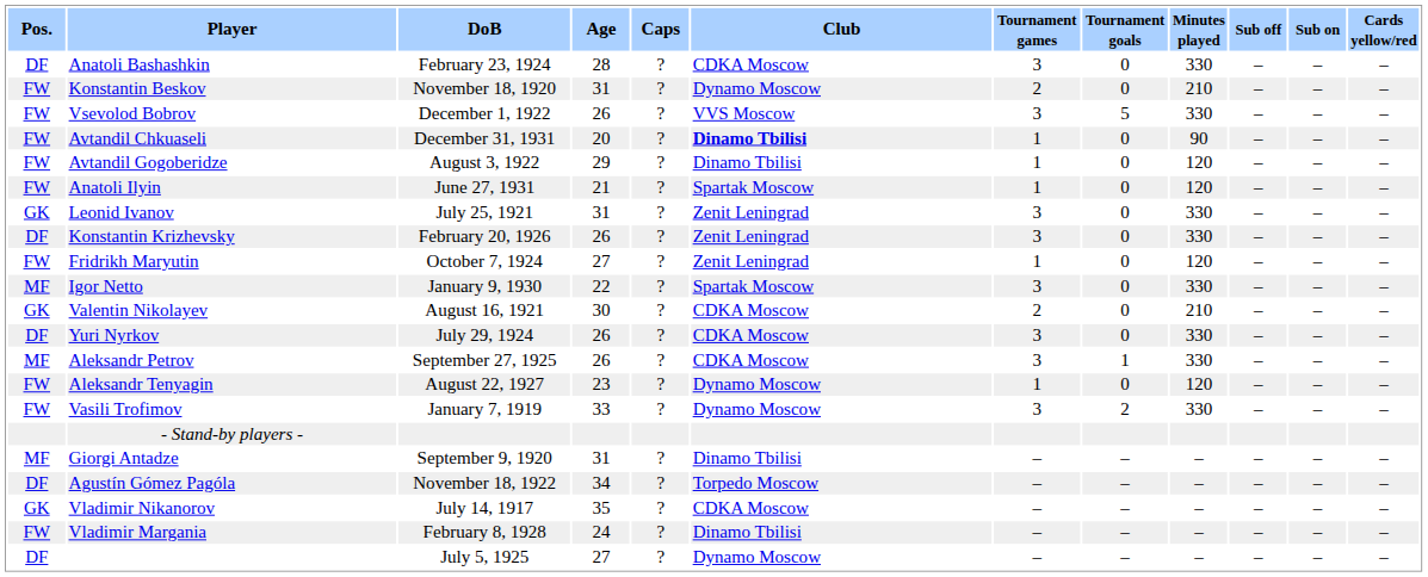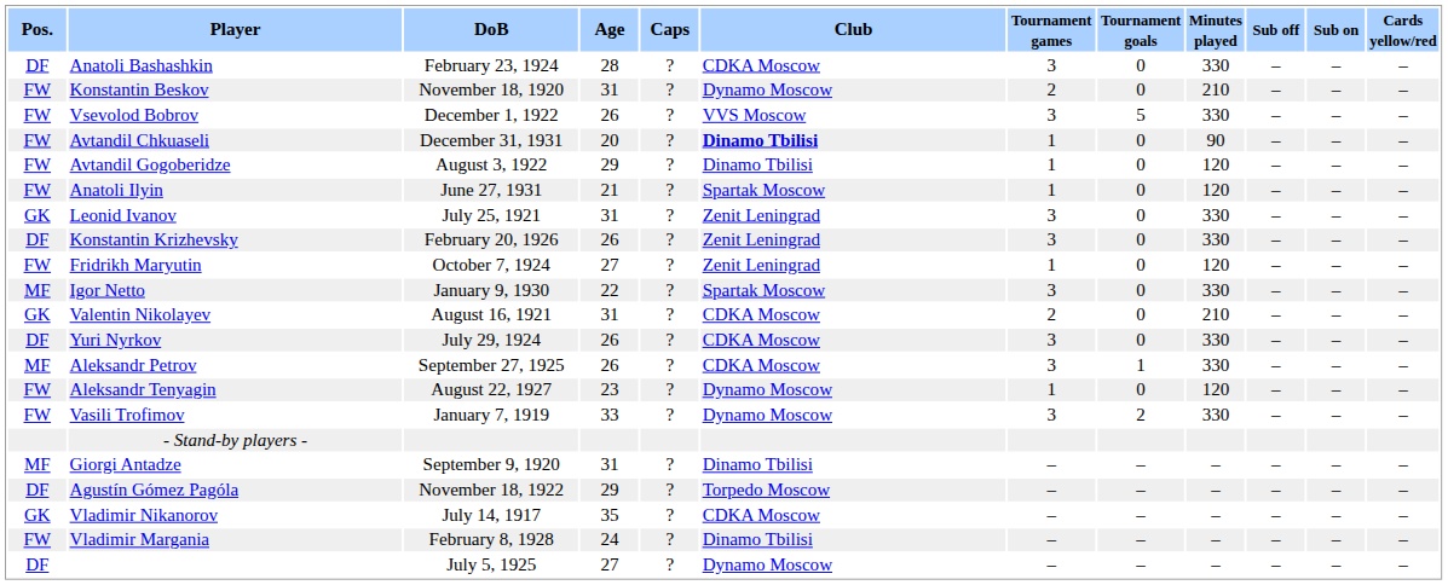 <table border="0" width="100%" style="border: 1px solid #999; background-color:#FFFFFF; text-align:center">
 <tr align="center" bgcolor="#AAD0FF">
 <th width=4%>Pos.</th>
 <th width=23%>Player</th>
 <th width=12%>DoB</th>
 <th width=4%>Age</th>
 <th width=4%>Caps</th>
 <th width=21%>Club</th>
 <th width=6%><small>Tournament<br>games</small></th>
 <th width=6%><small>Tournament<br>goals</small></th>
 <th width=4%><small>Minutes<br>played</small></th>
 <th width=4%><small>Sub off</small></th>
 <th width=4%><small>Sub on</small></th>
 <th width=4%><small>Cards<br>yellow/red</small></th>
 </tr>
 <tr>
 <td><a href='#'>DF</a></td>
 <td align="left"><a href='#'>Anatoli Bashashkin</a></td>
 <td>February 23, 1924</td>
 <td>28</td>
 <td>?</td>
 <td align="left"> <a href='#'>CDKA Moscow</a></td>
 <td>3</td>
 <td>0</td>
 <td>330</td>
 <td>–</td>
 <td>–</td>
 <td>–</td>
 </tr>
 <tr bgcolor="#EFEFEF">
 <td><a href='#'>FW</a></td>
 <td align="left"><a href='#'>Konstantin Beskov</a></td>
 <td>November 18, 1920</td>
 <td>31</td>
 <td>?</td>
 <td align="left"> <a href='#'>Dynamo Moscow</a></td>
 <td>2</td>
 <td>0</td>
 <td>210</td>
 <td>–</td>
 <td>–</td>
 <td>–</td>
 </tr>
 <tr>
 <td><a href='#'>FW</a></td>
 <td align="left"><a href='#'>Vsevolod Bobrov</a></td>
 <td>December 1, 1922</td>
 <td>26</td>
 <td>?</td>
 <td align="left"> <a href='#'>VVS Moscow</a></td>
 <td>3</td>
 <td>5</td>
 <td>330</td>
 <td>–</td>
 <td>–</td>
 <td>–</td>
 </tr>
 <tr bgcolor="#EFEFEF">
 <td><a href='#'>FW</a></td>
 <td align="left"><a href='#'>Avtandil Chkuaseli</a></td>
 <td>December 31, 1931</td>
 <td>20</td>
 <td>?</td>
 <td align="left"><strong> <a href='#'>Dinamo Tbilisi</a></strong></td>
 <td>1</td>
 <td>0</td>
 <td>90</td>
 <td>–</td>
 <td>–</td>
 <td>–</td>
 </tr>
 <tr>
 <td><a href='#'>FW</a></td>
 <td align="left"><a href='#'>Avtandil Gogoberidze</a></td>
 <td>August 3, 1922</td>
 <td>29</td>
 <td>?</td>
 <td align="left"> <a href='#'>Dinamo Tbilisi</a></td>
 <td>1</td>
 <td>0</td>
 <td>120</td>
 <td>–</td>
 <td>–</td>
 <td>–</td>
 </tr>
 <tr bgcolor="#EFEFEF">
 <td><a href='#'>FW</a></td>
 <td align="left"><a href='#'>Anatoli Ilyin</a></td>
 <td>June 27, 1931</td>
 <td>21</td>
 <td>?</td>
 <td align="left"> <a href='#'>Spartak Moscow</a></td>
 <td>1</td>
 <td>0</td>
 <td>120</td>
 <td>–</td>
 <td>–</td>
 <td>–</td>
 </tr>
 <tr>
 <td><a href='#'>GK</a></td>
 <td align="left"><a href='#'>Leonid Ivanov</a></td>
 <td>July 25, 1921</td>
 <td>31</td>
 <td>?</td>
 <td align="left"> <a href='#'>Zenit Leningrad</a></td>
 <td>3</td>
 <td>0</td>
 <td>330</td>
 <td>–</td>
 <td>–</td>
 <td>–</td>
 </tr>
 <tr bgcolor="#EFEFEF">
 <td><a href='#'>DF</a></td>
 <td align="left"><a href='#'>Konstantin Krizhevsky</a></td>
 <td>February 20, 1926</td>
 <td>26</td>
 <td>?</td>
 <td align="left"> <a href='#'>Zenit Leningrad</a></td>
 <td>3</td>
 <td>0</td>
 <td>330</td>
 <td>–</td>
 <td>–</td>
 <td>–</td>
 </tr>
 <tr>
 <td><a href='#'>FW</a></td>
 <td align="left"><a href='#'>Fridrikh Maryutin</a></td>
 <td>October 7, 1924</td>
 <td>27</td>
 <td>?</td>
 <td align="left"> <a href='#'>Zenit Leningrad</a></td>
 <td>1</td>
 <td>0</td>
 <td>120</td>
 <td>–</td>
 <td>–</td>
 <td>–</td>
 </tr>
 <tr bgcolor="#EFEFEF">
 <td><a href='#'>MF</a></td>
 <td align="left"><a href='#'>Igor Netto</a></td>
 <td>January 9, 1930</td>
 <td>22</td>
 <td>?</td>
 <td align="left"> <a href='#'>Spartak Moscow</a></td>
 <td>3</td>
 <td>0</td>
 <td>330</td>
 <td>–</td>
 <td>–</td>
 <td>–</td>
 </tr>
 <tr>
 <td><a href='#'>GK</a></td>
 <td align="left"><a href='#'>Valentin Nikolayev</a></td>
 <td>August 16, 1921</td>
-<td>30</td>
+<td>31</td>
 <td>?</td>
 <td align="left"> <a href='#'>CDKA Moscow</a></td>
 <td>2</td>
 <td>0</td>
 <td>210</td>
 <td>–</td>
 <td>–</td>
 <td>–</td>
 </tr>
 <tr bgcolor="#EFEFEF">
 <td><a href='#'>DF</a></td>
 <td align="left"><a href='#'>Yuri Nyrkov</a></td>
 <td>July 29, 1924</td>
 <td>26</td>
 <td>?</td>
 <td align="left"> <a href='#'>CDKA Moscow</a></td>
 <td>3</td>
 <td>0</td>
 <td>330</td>
 <td>–</td>
 <td>–</td>
 <td>–</td>
 </tr>
 <tr>
 <td><a href='#'>MF</a></td>
 <td align="left"><a href='#'>Aleksandr Petrov</a></td>
 <td>September 27, 1925</td>
 <td>26</td>
 <td>?</td>
 <td align="left"> <a href='#'>CDKA Moscow</a></td>
 <td>3</td>
 <td>1</td>
 <td>330</td>
 <td>–</td>
 <td>–</td>
 <td>–</td>
 </tr>
 <tr bgcolor="#EFEFEF">
 <td><a href='#'>FW</a></td>
 <td align="left"><a href='#'>Aleksandr Tenyagin</a></td>
 <td>August 22, 1927</td>
 <td>23</td>
 <td>?</td>
 <td align="left"> <a href='#'>Dynamo Moscow</a></td>
 <td>1</td>
 <td>0</td>
 <td>120</td>
 <td>–</td>
 <td>–</td>
 <td>–</td>
 </tr>
 <tr>
 <td><a href='#'>FW</a></td>
 <td align="left"><a href='#'>Vasili Trofimov</a></td>
 <td>January 7, 1919</td>
 <td>33</td>
 <td>?</td>
 <td align="left"> <a href='#'>Dynamo Moscow</a></td>
 <td>3</td>
 <td>2</td>
 <td>330</td>
 <td>–</td>
 <td>–</td>
 <td>–</td>
 </tr>
 <tr bgcolor="#EFEFEF">
 <td></td>
 <td>- <em>Stand-by players</em> -</td>
 <td></td>
 <td></td>
 <td></td>
 <td></td>
 <td></td>
 <td></td>
 <td></td>
 <td></td>
 <td></td>
 <td></td>
 </tr>
 <tr>
 <td><a href='#'>MF</a></td>
 <td align="left"><a href='#'>Giorgi Antadze</a></td>
 <td>September 9, 1920</td>
 <td>31</td>
 <td>?</td>
 <td align="left"> <a href='#'>Dinamo Tbilisi</a></td>
 <td>–</td>
 <td>–</td>
 <td>–</td>
 <td>–</td>
 <td>–</td>
 <td>–</td>
 </tr>
 <tr bgcolor="#EFEFEF">
 <td><a href='#'>DF</a></td>
 <td align="left"><a href='#'>Agustín Gómez Pagóla</a></td>
 <td>November 18, 1922</td>
-<td>34</td>
+<td>29</td>
 <td>?</td>
 <td align="left"> <a href='#'>Torpedo Moscow</a></td>
 <td>–</td>
 <td>–</td>
 <td>–</td>
 <td>–</td>
 <td>–</td>
 <td>–</td>
 </tr>
 <tr>
 <td><a href='#'>GK</a></td>
 <td align="left"><a href='#'>Vladimir Nikanorov</a></td>
 <td>July 14, 1917</td>
 <td>35</td>
 <td>?</td>
 <td align="left"> <a href='#'>CDKA Moscow</a></td>
 <td>–</td>
 <td>–</td>
 <td>–</td>
 <td>–</td>
 <td>–</td>
 <td>–</td>
 </tr>
 <tr bgcolor="#EFEFEF">
 <td><a href='#'>FW</a></td>
 <td align="left"><a href='#'>Vladimir Margania</a></td>
 <td>February 8, 1928</td>
 <td>24</td>
 <td>?</td>
 <td align="left"> <a href='#'>Dinamo Tbilisi</a></td>
 <td>–</td>
 <td>–</td>
 <td>–</td>
 <td>–</td>
 <td>–</td>
 <td>–</td>
 </tr>
 <tr>
 <td><a href='#'>DF</a></td>
 <td align="left"></td>
 <td>July 5, 1925</td>
 <td>27</td>
 <td>?</td>
 <td align="left"> <a href='#'>Dynamo Moscow</a></td>
 <td>–</td>
 <td>–</td>
 <td>–</td>
 <td>–</td>
 <td>–</td>
 <td>–</td>
 </tr>
 </table>
